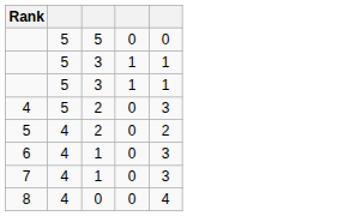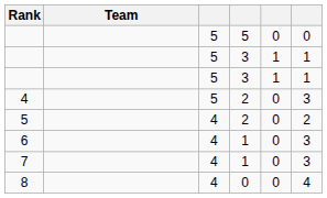 <table class="wikitable" style="text-align: center;">
 <tr>
 <th width=40>Rank</th>
+<th width=180>Team</th>
 <th width=30></th>
 <th width=30></th>
 <th width=30></th>
 <th width=30></th>
 </tr>
 <tr>
 <td></td>
+<td align=left></td>
 <td>5</td>
 <td>5</td>
 <td>0</td>
 <td>0</td>
 </tr>
 <tr>
 <td></td>
+<td align=left></td>
 <td>5</td>
 <td>3</td>
 <td>1</td>
 <td>1</td>
 </tr>
 <tr>
 <td></td>
+<td align=left></td>
 <td>5</td>
 <td>3</td>
 <td>1</td>
 <td>1</td>
 </tr>
 <tr>
 <td>4</td>
+<td align=left></td>
 <td>5</td>
 <td>2</td>
 <td>0</td>
 <td>3</td>
 </tr>
 <tr>
 <td>5</td>
+<td align=left></td>
 <td>4</td>
 <td>2</td>
 <td>0</td>
 <td>2</td>
 </tr>
 <tr>
 <td>6</td>
+<td align=left></td>
 <td>4</td>
 <td>1</td>
 <td>0</td>
 <td>3</td>
 </tr>
 <tr>
 <td>7</td>
+<td align=left></td>
 <td>4</td>
 <td>1</td>
 <td>0</td>
 <td>3</td>
 </tr>
 <tr>
 <td>8</td>
+<td align=left></td>
 <td>4</td>
 <td>0</td>
 <td>0</td>
 <td>4</td>
 </tr>
 </table>
